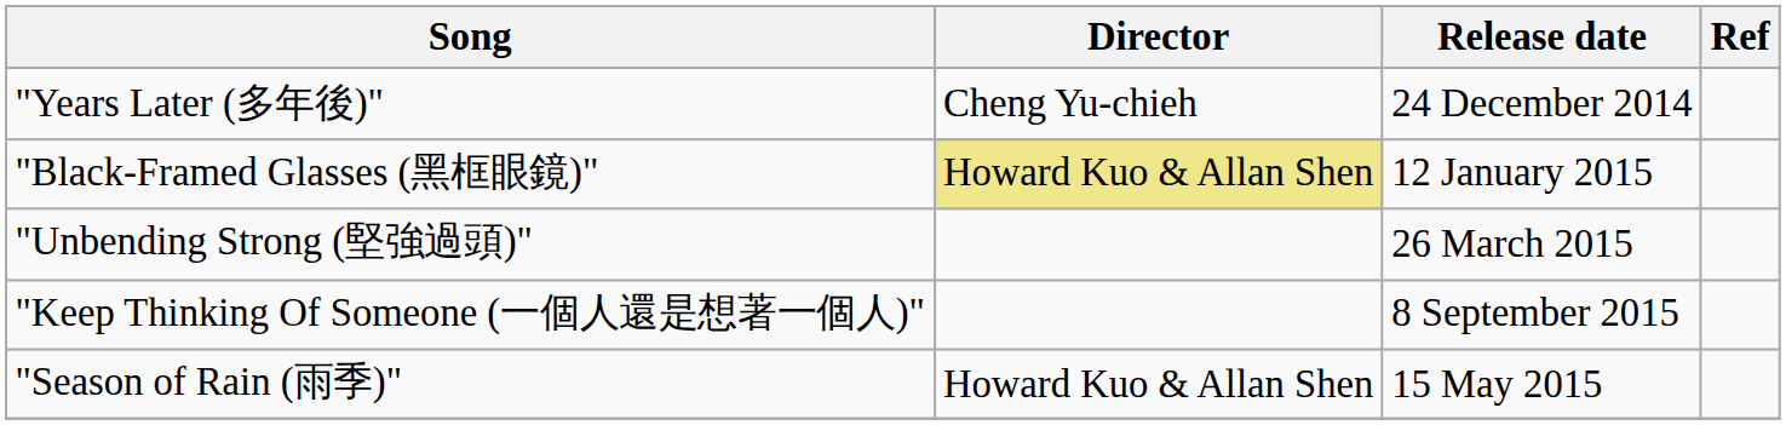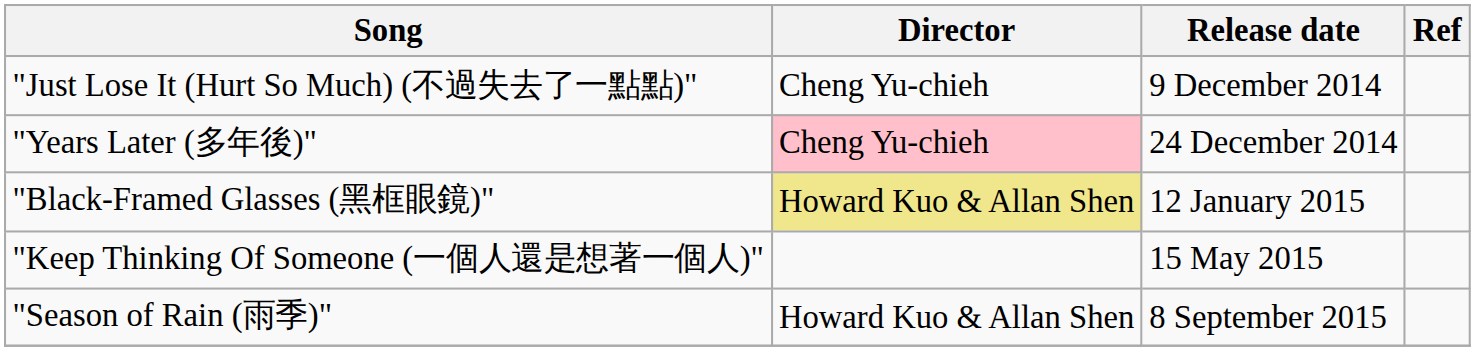 <table class="wikitable sortable">
 <tr>
 <th>Song</th>
 <th>Director</th>
 <th>Release date</th>
 <th class="unsortable">Ref</th>
 </tr>
 <tr>
+<td>"Just Lose It (Hurt So Much) (不過失去了一點點)"</td>
+<td>Cheng Yu-chieh</td>
+<td>9 December 2014</td>
+<td></td>
+</tr>
+<tr>
 <td>"Years Later  (多年後)"</td>
-<td>Cheng Yu-chieh</td>
+<td style="background: pink;">Cheng Yu-chieh</td>
 <td>24 December 2014</td>
 <td></td>
 </tr>
 <tr>
 <td>"Black-Framed Glasses (黑框眼鏡)"</td>
 <td style="background: khaki;">Howard Kuo & Allan Shen</td>
 <td>12 January 2015</td>
 <td></td>
 </tr>
 <tr>
-<td>"Unbending Strong (堅強過頭)"</td>
-<td></td>
-<td>26 March 2015</td>
-<td></td>
-</tr>
-<tr>
 <td>"Keep Thinking Of Someone (一個人還是想著一個人)"</td>
 <td></td>
-<td>8 September 2015</td>
+<td>15 May 2015</td>
 <td></td>
 </tr>
 <tr>
 <td>"Season of Rain (雨季)"</td>
 <td>Howard Kuo & Allan Shen</td>
-<td>15 May 2015</td>
+<td>8 September 2015</td>
 <td></td>
 </tr>
 <tr>
 </tr>
 </table>
